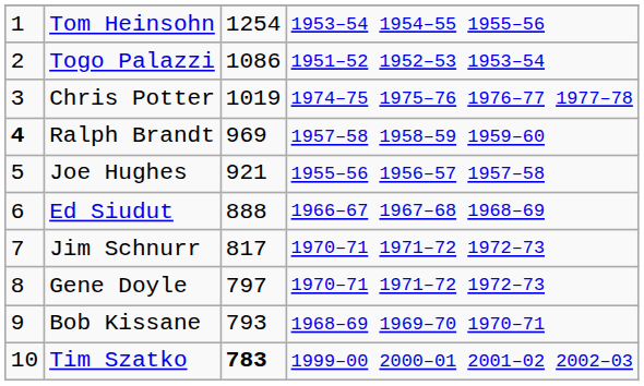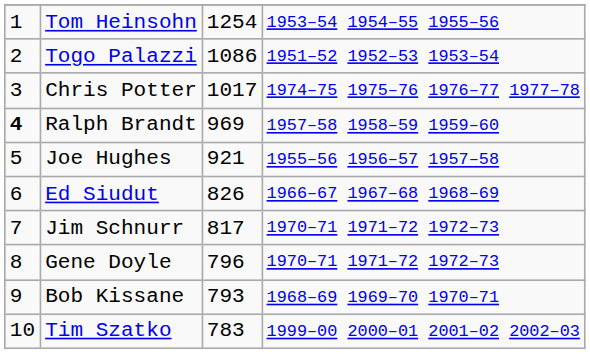 <table class="wikitable">
 <tr>
 </tr>
 <tr>
 <td>1</td>
 <td><a href='#'>Tom Heinsohn</a></td>
 <td>1254</td>
 <td style="font-size:80%;"><a href='#'>1953–54</a> <a href='#'>1954–55</a> <a href='#'>1955–56</a></td>
 </tr>
 <tr>
 <td>2</td>
 <td><a href='#'>Togo Palazzi</a></td>
 <td>1086</td>
 <td style="font-size:80%;"><a href='#'>1951–52</a> <a href='#'>1952–53</a> <a href='#'>1953–54</a></td>
 </tr>
 <tr>
 <td>3</td>
 <td>Chris Potter</td>
-<td>1019</td>
+<td>1017</td>
 <td style="font-size:80%;"><a href='#'>1974–75</a> <a href='#'>1975–76</a> <a href='#'>1976–77</a> <a href='#'>1977–78</a></td>
 </tr>
 <tr>
 <td><strong>4</strong></td>
 <td>Ralph Brandt</td>
 <td>969</td>
 <td style="font-size:80%;"><a href='#'>1957–58</a> <a href='#'>1958–59</a> <a href='#'>1959–60</a></td>
 </tr>
 <tr>
 <td>5</td>
 <td>Joe Hughes</td>
 <td>921</td>
 <td style="font-size:80%;"><a href='#'>1955–56</a> <a href='#'>1956–57</a> <a href='#'>1957–58</a></td>
 </tr>
 <tr>
 <td>6</td>
 <td><a href='#'>Ed Siudut</a></td>
-<td>888</td>
+<td>826</td>
 <td style="font-size:80%;"><a href='#'>1966–67</a> <a href='#'>1967–68</a> <a href='#'>1968–69</a></td>
 </tr>
 <tr>
 <td>7</td>
 <td>Jim Schnurr</td>
 <td>817</td>
 <td style="font-size:80%;"><a href='#'>1970–71</a> <a href='#'>1971–72</a> <a href='#'>1972–73</a></td>
 </tr>
 <tr>
 <td>8</td>
 <td>Gene Doyle</td>
-<td>797</td>
+<td>796</td>
 <td style="font-size:80%;"><a href='#'>1970–71</a> <a href='#'>1971–72</a> <a href='#'>1972–73</a></td>
 </tr>
 <tr>
 <td>9</td>
 <td>Bob Kissane</td>
 <td>793</td>
 <td style="font-size:80%;"><a href='#'>1968–69</a> <a href='#'>1969–70</a> <a href='#'>1970–71</a></td>
 </tr>
 <tr>
 <td>10</td>
 <td><a href='#'>Tim Szatko</a></td>
-<td><strong>783</strong></td>
+<td>783</td>
 <td style="font-size:80%;"><a href='#'>1999–00</a> <a href='#'>2000–01</a> <a href='#'>2001–02</a> <a href='#'>2002–03</a></td>
 </tr>
 </table>
